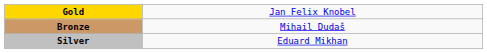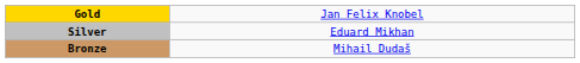 <table class="wikitable" style="text-align:center; " width="35%">
 <tr>
 <td bgcolor="gold"><strong>Gold</strong></td>
 <td><a href='#'>Jan Felix Knobel</a><br>  <small><em></em></small></td>
 </tr>
 <tr>
+<td bgcolor="silver"><strong>Silver</strong></td>
+<td><a href='#'>Eduard Mikhan</a><br>  <small><em></em></small></td>
+</tr>
+<tr>
 <td bgcolor="CC9966"><strong>Bronze</strong></td>
 <td><a href='#'>Mihail Dudaš</a><br>  <small><em></em></small></td>
 </tr>
-<tr>
-<td bgcolor="silver"><strong>Silver</strong></td>
-<td><a href='#'>Eduard Mikhan</a><br>  <small><em></em></small></td>
-</tr>
 </table>
